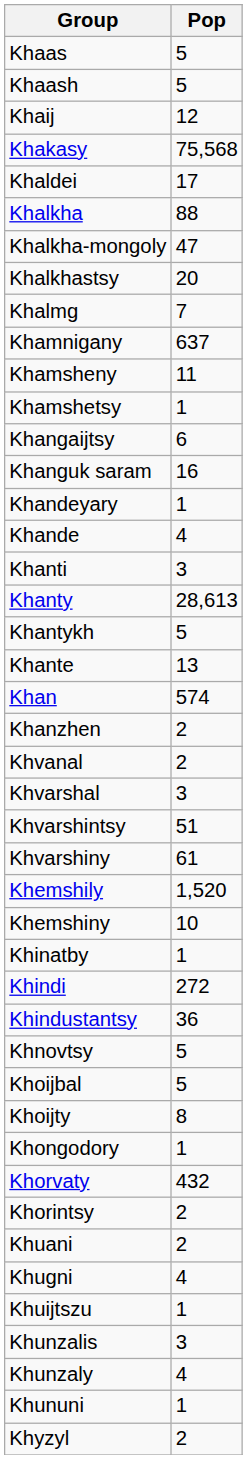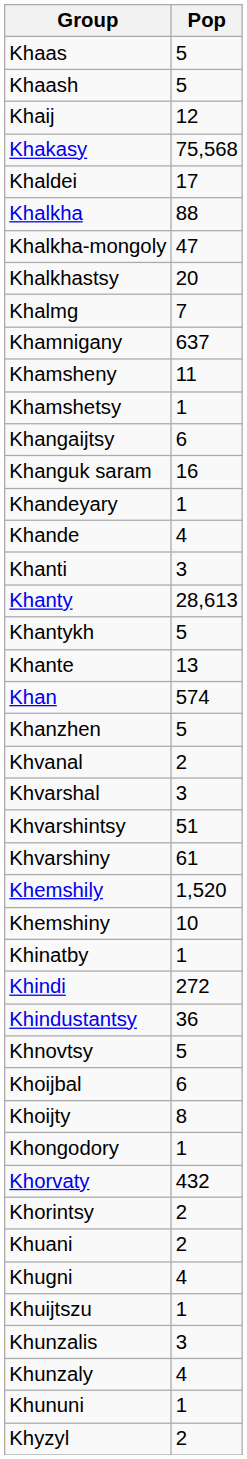 <table class = "wikitable sortable">
 <tr>
 <th>Group</th>
 <th>Pop</th>
 </tr>
 <tr>
 <td>Khaas</td>
 <td>5</td>
 </tr>
 <tr>
 <td>Khaash</td>
 <td>5</td>
 </tr>
 <tr>
 <td>Khaij</td>
 <td>12</td>
 </tr>
 <tr>
 <td><a href='#'>Khakasy</a></td>
 <td>75,568</td>
 </tr>
 <tr>
 <td>Khaldei</td>
 <td>17</td>
 </tr>
 <tr>
 <td><a href='#'>Khalkha</a></td>
 <td>88</td>
 </tr>
 <tr>
 <td>Khalkha-mongoly</td>
 <td>47</td>
 </tr>
 <tr>
 <td>Khalkhastsy</td>
 <td>20</td>
 </tr>
 <tr>
 <td>Khalmg</td>
 <td>7</td>
 </tr>
 <tr>
 <td>Khamnigany</td>
 <td>637</td>
 </tr>
 <tr>
 <td>Khamsheny</td>
 <td>11</td>
 </tr>
 <tr>
 <td>Khamshetsy</td>
 <td>1</td>
 </tr>
 <tr>
 <td>Khangaijtsy</td>
 <td>6</td>
 </tr>
 <tr>
 <td>Khanguk saram</td>
 <td>16</td>
 </tr>
 <tr>
 <td>Khandeyary</td>
 <td>1</td>
 </tr>
 <tr>
 <td>Khande</td>
 <td>4</td>
 </tr>
 <tr>
 <td>Khanti</td>
 <td>3</td>
 </tr>
 <tr>
 <td><a href='#'>Khanty</a></td>
 <td>28,613</td>
 </tr>
 <tr>
 <td>Khantykh</td>
 <td>5</td>
 </tr>
 <tr>
 <td>Khante</td>
 <td>13</td>
 </tr>
 <tr>
 <td><a href='#'>Khan</a></td>
 <td>574</td>
 </tr>
 <tr>
 <td>Khanzhen</td>
-<td>2</td>
+<td>5</td>
 </tr>
 <tr>
 <td>Khvanal</td>
 <td>2</td>
 </tr>
 <tr>
 <td>Khvarshal</td>
 <td>3</td>
 </tr>
 <tr>
 <td>Khvarshintsy</td>
 <td>51</td>
 </tr>
 <tr>
 <td>Khvarshiny</td>
 <td>61</td>
 </tr>
 <tr>
 <td><a href='#'>Khemshily</a></td>
 <td>1,520</td>
 </tr>
 <tr>
 <td>Khemshiny</td>
 <td>10</td>
 </tr>
 <tr>
 <td>Khinatby</td>
 <td>1</td>
 </tr>
 <tr>
 <td><a href='#'>Khindi</a></td>
 <td>272</td>
 </tr>
 <tr>
 <td><a href='#'>Khindustantsy</a></td>
 <td>36</td>
 </tr>
 <tr>
 <td>Khnovtsy</td>
 <td>5</td>
 </tr>
 <tr>
 <td>Khoijbal</td>
-<td>5</td>
+<td>6</td>
 </tr>
 <tr>
 <td>Khoijty</td>
 <td>8</td>
 </tr>
 <tr>
 <td>Khongodory</td>
 <td>1</td>
 </tr>
 <tr>
 <td><a href='#'>Khorvaty</a></td>
 <td>432</td>
 </tr>
 <tr>
 <td>Khorintsy</td>
 <td>2</td>
 </tr>
 <tr>
 <td>Khuani</td>
 <td>2</td>
 </tr>
 <tr>
 <td>Khugni</td>
 <td>4</td>
 </tr>
 <tr>
 <td>Khuijtszu</td>
 <td>1</td>
 </tr>
 <tr>
 <td>Khunzalis</td>
 <td>3</td>
 </tr>
 <tr>
 <td>Khunzaly</td>
 <td>4</td>
 </tr>
 <tr>
 <td>Khununi</td>
 <td>1</td>
 </tr>
 <tr>
 <td>Khyzyl</td>
 <td>2</td>
 </tr>
 </table>
